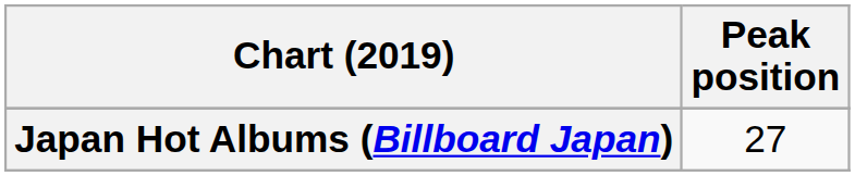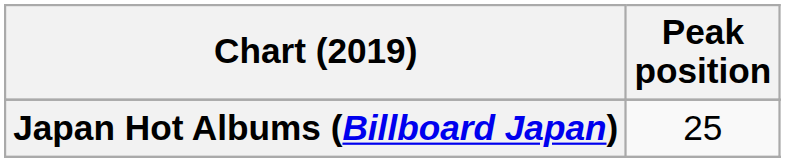 <table class="wikitable sortable plainrowheaders" style="text-align:center">
 <tr>
 <th scope="col">Chart (2019)</th>
 <th scope="col">Peak<br>position</th>
 </tr>
 <tr>
 </tr>
 <tr>
 </tr>
 <tr>
 </tr>
 <tr>
 </tr>
 <tr>
 </tr>
 <tr>
 </tr>
 <tr>
 </tr>
 <tr>
 </tr>
 <tr>
 </tr>
 <tr>
 </tr>
 <tr>
 </tr>
 <tr>
 <th scope="row">Japan Hot Albums (<em><a href='#'>Billboard Japan</a></em>)</th>
-<td>27</td>
+<td>25</td>
 </tr>
 <tr>
 </tr>
 <tr>
 </tr>
 <tr>
 </tr>
 <tr>
 </tr>
 <tr>
 </tr>
 <tr>
 </tr>
 <tr>
 </tr>
 <tr>
 </tr>
 <tr>
 </tr>
 </table>
